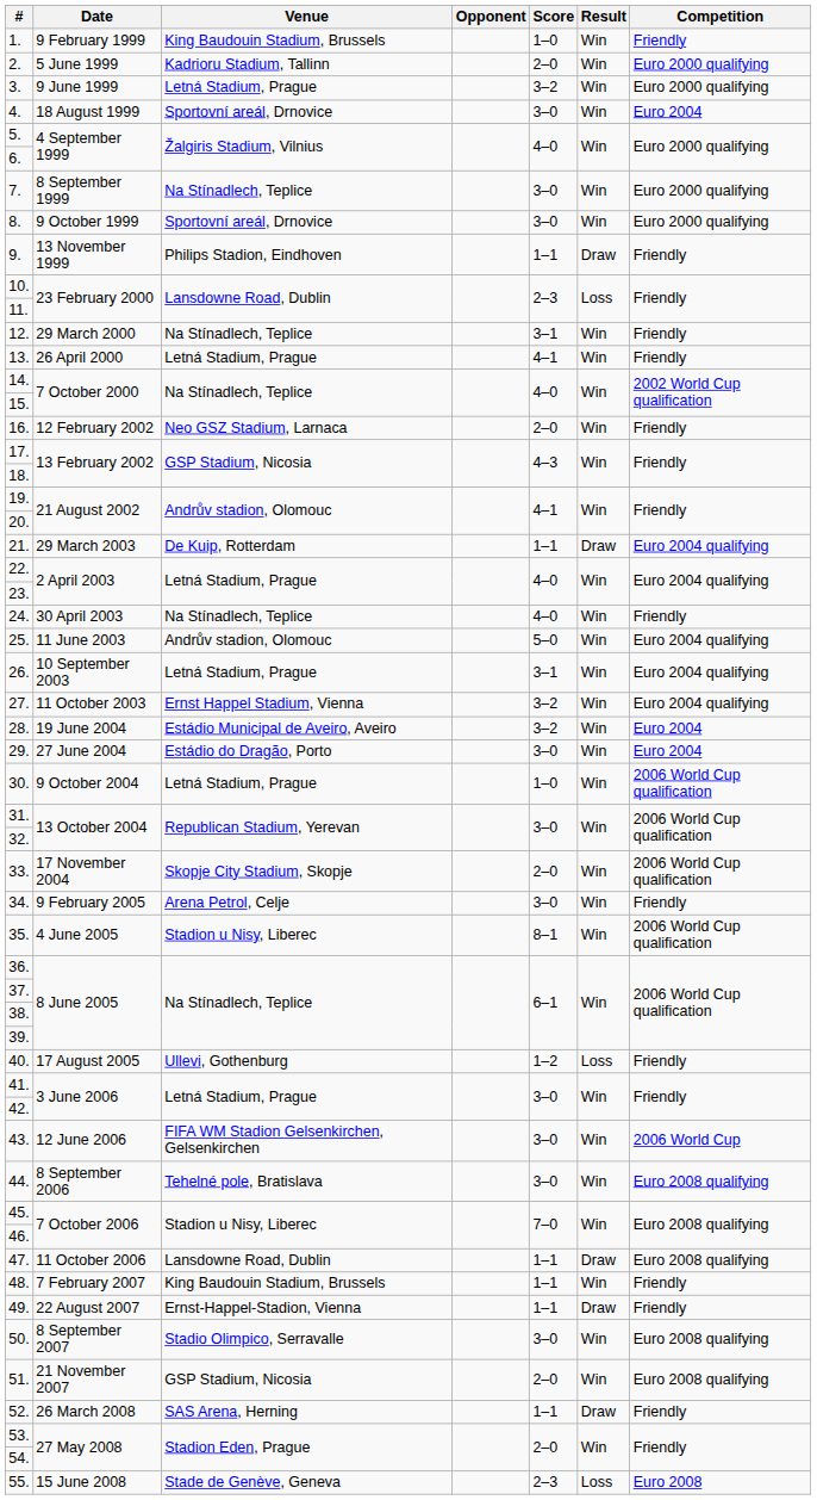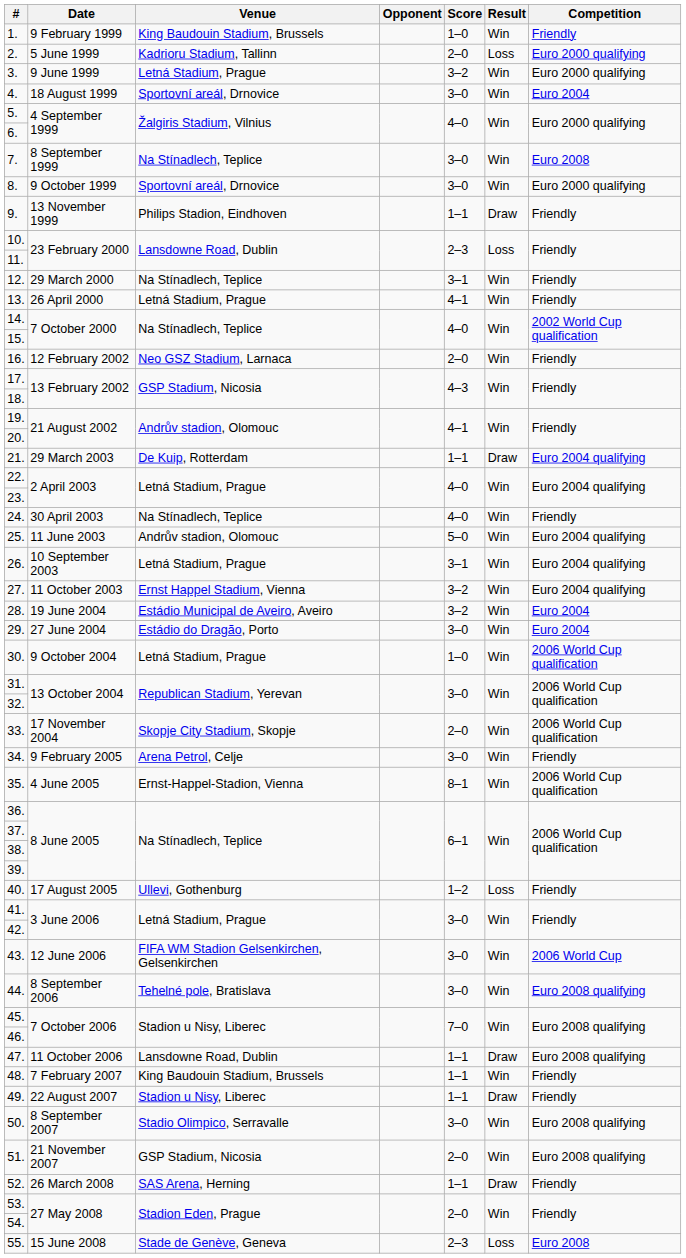 <table class="wikitable">
 <tr>
 <th>#</th>
 <th>Date</th>
 <th>Venue</th>
 <th>Opponent</th>
 <th>Score</th>
 <th>Result</th>
 <th>Competition</th>
 </tr>
 <tr>
 <td>1.</td>
 <td>9 February 1999</td>
 <td><a href='#'>King Baudouin Stadium</a>, Brussels</td>
 <td></td>
 <td>1–0</td>
 <td>Win</td>
 <td><a href='#'>Friendly</a></td>
 </tr>
 <tr>
 <td>2.</td>
 <td>5 June 1999</td>
 <td><a href='#'>Kadrioru Stadium</a>, Tallinn</td>
 <td></td>
 <td>2–0</td>
-<td>Win</td>
+<td>Loss</td>
 <td><a href='#'>Euro 2000 qualifying</a></td>
 </tr>
 <tr>
 <td>3.</td>
 <td>9 June 1999</td>
 <td><a href='#'>Letná Stadium</a>, Prague</td>
 <td></td>
 <td>3–2</td>
 <td>Win</td>
 <td>Euro 2000 qualifying</td>
 </tr>
 <tr>
 <td>4.</td>
 <td>18 August 1999</td>
 <td><a href='#'>Sportovní areál</a>, Drnovice</td>
 <td></td>
 <td>3–0</td>
 <td>Win</td>
 <td><a href='#'>Euro 2004</a></td>
 </tr>
 <tr>
 <td>5.</td>
 <td rowspan="2">4 September 1999</td>
 <td rowspan="2"><a href='#'>Žalgiris Stadium</a>, Vilnius</td>
 <td rowspan="2"></td>
 <td rowspan="2">4–0</td>
 <td rowspan="2">Win</td>
 <td rowspan="2">Euro 2000 qualifying</td>
 </tr>
 <tr>
 <td>6.</td>
 </tr>
 <tr>
 <td>7.</td>
 <td>8 September 1999</td>
 <td><a href='#'>Na Stínadlech</a>, Teplice</td>
 <td></td>
 <td>3–0</td>
 <td>Win</td>
-<td>Euro 2000 qualifying</td>
+<td><a href='#'>Euro 2008</a></td>
 </tr>
 <tr>
 <td>8.</td>
 <td>9 October 1999</td>
 <td><a href='#'>Sportovní areál</a>, Drnovice</td>
 <td></td>
 <td>3–0</td>
 <td>Win</td>
 <td>Euro 2000 qualifying</td>
 </tr>
 <tr>
 <td>9.</td>
 <td>13 November 1999</td>
 <td>Philips Stadion, Eindhoven</td>
 <td></td>
 <td>1–1</td>
 <td>Draw</td>
 <td>Friendly</td>
 </tr>
 <tr>
 <td>10.</td>
 <td rowspan="2">23 February 2000</td>
 <td rowspan="2"><a href='#'>Lansdowne Road</a>, Dublin</td>
 <td rowspan="2"></td>
 <td rowspan="2">2–3</td>
 <td rowspan="2">Loss</td>
 <td rowspan="2">Friendly</td>
 </tr>
 <tr>
 <td>11.</td>
 </tr>
 <tr>
 <td>12.</td>
 <td>29 March 2000</td>
 <td>Na Stínadlech, Teplice</td>
 <td></td>
 <td>3–1</td>
 <td>Win</td>
 <td>Friendly</td>
 </tr>
 <tr>
 <td>13.</td>
 <td>26 April 2000</td>
 <td>Letná Stadium, Prague</td>
 <td></td>
 <td>4–1</td>
 <td>Win</td>
 <td>Friendly</td>
 </tr>
 <tr>
 <td>14.</td>
 <td rowspan="2">7 October 2000</td>
 <td rowspan="2">Na Stínadlech, Teplice</td>
 <td rowspan="2"></td>
 <td rowspan="2">4–0</td>
 <td rowspan="2">Win</td>
 <td rowspan="2"><a href='#'>2002 World Cup qualification</a></td>
 </tr>
 <tr>
 <td>15.</td>
 </tr>
 <tr>
 <td>16.</td>
 <td>12 February 2002</td>
 <td><a href='#'>Neo GSZ Stadium</a>, Larnaca</td>
 <td></td>
 <td>2–0</td>
 <td>Win</td>
 <td>Friendly</td>
 </tr>
 <tr>
 <td>17.</td>
 <td rowspan="2">13 February 2002</td>
 <td rowspan="2"><a href='#'>GSP Stadium</a>, Nicosia</td>
 <td rowspan="2"></td>
 <td rowspan="2">4–3</td>
 <td rowspan="2">Win</td>
 <td rowspan="2">Friendly</td>
 </tr>
 <tr>
 <td>18.</td>
 </tr>
 <tr>
 <td>19.</td>
 <td rowspan="2">21 August 2002</td>
 <td rowspan="2"><a href='#'>Andrův stadion</a>, Olomouc</td>
 <td rowspan="2"></td>
 <td rowspan="2">4–1</td>
 <td rowspan="2">Win</td>
 <td rowspan="2">Friendly</td>
 </tr>
 <tr>
 <td>20.</td>
 </tr>
 <tr>
 <td>21.</td>
 <td>29 March 2003</td>
 <td><a href='#'>De Kuip</a>, Rotterdam</td>
 <td></td>
 <td>1–1</td>
 <td>Draw</td>
 <td><a href='#'>Euro 2004 qualifying</a></td>
 </tr>
 <tr>
 <td>22.</td>
 <td rowspan="2">2 April 2003</td>
 <td rowspan="2">Letná Stadium, Prague</td>
 <td rowspan="2"></td>
 <td rowspan="2">4–0</td>
 <td rowspan="2">Win</td>
 <td rowspan="2">Euro 2004 qualifying</td>
 </tr>
 <tr>
 <td>23.</td>
 </tr>
 <tr>
 <td>24.</td>
 <td>30 April 2003</td>
 <td>Na Stínadlech, Teplice</td>
 <td></td>
 <td>4–0</td>
 <td>Win</td>
 <td>Friendly</td>
 </tr>
 <tr>
 <td>25.</td>
 <td>11 June 2003</td>
 <td>Andrův stadion, Olomouc</td>
 <td></td>
 <td>5–0</td>
 <td>Win</td>
 <td>Euro 2004 qualifying</td>
 </tr>
 <tr>
 <td>26.</td>
 <td>10 September 2003</td>
 <td>Letná Stadium, Prague</td>
 <td></td>
 <td>3–1</td>
 <td>Win</td>
 <td>Euro 2004 qualifying</td>
 </tr>
 <tr>
 <td>27.</td>
 <td>11 October 2003</td>
 <td><a href='#'>Ernst Happel Stadium</a>, Vienna</td>
 <td></td>
 <td>3–2</td>
 <td>Win</td>
 <td>Euro 2004 qualifying</td>
 </tr>
 <tr>
 <td>28.</td>
 <td>19 June 2004</td>
 <td><a href='#'>Estádio Municipal de Aveiro</a>, Aveiro</td>
 <td></td>
 <td>3–2</td>
 <td>Win</td>
 <td><a href='#'>Euro 2004</a></td>
 </tr>
 <tr>
 <td>29.</td>
 <td>27 June 2004</td>
 <td><a href='#'>Estádio do Dragão</a>, Porto</td>
 <td></td>
 <td>3–0</td>
 <td>Win</td>
 <td><a href='#'>Euro 2004</a></td>
 </tr>
 <tr>
 <td>30.</td>
 <td>9 October 2004</td>
 <td>Letná Stadium, Prague</td>
 <td></td>
 <td>1–0</td>
 <td>Win</td>
 <td><a href='#'>2006 World Cup qualification</a></td>
 </tr>
 <tr>
 <td>31.</td>
 <td rowspan="2">13 October 2004</td>
 <td rowspan="2"><a href='#'>Republican Stadium</a>, Yerevan</td>
 <td rowspan="2"></td>
 <td rowspan="2">3–0</td>
 <td rowspan="2">Win</td>
 <td rowspan="2">2006 World Cup qualification</td>
 </tr>
 <tr>
 <td>32.</td>
 </tr>
 <tr>
 <td>33.</td>
 <td>17 November 2004</td>
 <td><a href='#'>Skopje City Stadium</a>, Skopje</td>
 <td></td>
 <td>2–0</td>
 <td>Win</td>
 <td>2006 World Cup qualification</td>
 </tr>
 <tr>
 <td>34.</td>
 <td>9 February 2005</td>
 <td><a href='#'>Arena Petrol</a>, Celje</td>
 <td></td>
 <td>3–0</td>
 <td>Win</td>
 <td>Friendly</td>
 </tr>
 <tr>
 <td>35.</td>
 <td>4 June 2005</td>
-<td><a href='#'>Stadion u Nisy</a>, Liberec</td>
+<td>Ernst-Happel-Stadion, Vienna</td>
 <td></td>
 <td>8–1</td>
 <td>Win</td>
 <td>2006 World Cup qualification</td>
 </tr>
 <tr>
 <td>36.</td>
 <td rowspan="4">8 June 2005</td>
 <td rowspan="4">Na Stínadlech, Teplice</td>
 <td rowspan="4"></td>
 <td rowspan="4">6–1</td>
 <td rowspan="4">Win</td>
 <td rowspan="4">2006 World Cup qualification</td>
 </tr>
 <tr>
 <td>37.</td>
 </tr>
 <tr>
 <td>38.</td>
 </tr>
 <tr>
 <td>39.</td>
 </tr>
 <tr>
 <td>40.</td>
 <td>17 August 2005</td>
 <td><a href='#'>Ullevi</a>, Gothenburg</td>
 <td></td>
 <td>1–2</td>
 <td>Loss</td>
 <td>Friendly</td>
 </tr>
 <tr>
 <td>41.</td>
 <td rowspan="2">3 June 2006</td>
 <td rowspan="2">Letná Stadium, Prague</td>
 <td rowspan="2"></td>
 <td rowspan="2">3–0</td>
 <td rowspan="2">Win</td>
 <td rowspan="2">Friendly</td>
 </tr>
 <tr>
 <td>42.</td>
 </tr>
 <tr>
 <td>43.</td>
 <td>12 June 2006</td>
 <td><a href='#'>FIFA WM Stadion Gelsenkirchen</a>,  Gelsenkirchen</td>
 <td></td>
 <td>3–0</td>
 <td>Win</td>
 <td><a href='#'>2006 World Cup</a></td>
 </tr>
 <tr>
 <td>44.</td>
 <td>8 September 2006</td>
 <td><a href='#'>Tehelné pole</a>, Bratislava</td>
 <td></td>
 <td>3–0</td>
 <td>Win</td>
 <td><a href='#'>Euro 2008 qualifying</a></td>
 </tr>
 <tr>
 <td>45.</td>
 <td rowspan="2">7 October 2006</td>
 <td rowspan="2">Stadion u Nisy, Liberec</td>
 <td rowspan="2"></td>
 <td rowspan="2">7–0</td>
 <td rowspan="2">Win</td>
 <td rowspan="2">Euro 2008 qualifying</td>
 </tr>
 <tr>
 <td>46.</td>
 </tr>
 <tr>
 <td>47.</td>
 <td>11 October 2006</td>
 <td>Lansdowne Road, Dublin</td>
 <td></td>
 <td>1–1</td>
 <td>Draw</td>
 <td>Euro 2008 qualifying</td>
 </tr>
 <tr>
 <td>48.</td>
 <td>7 February 2007</td>
 <td>King Baudouin Stadium, Brussels</td>
 <td></td>
 <td>1–1</td>
 <td>Win</td>
 <td>Friendly</td>
 </tr>
 <tr>
 <td>49.</td>
 <td>22 August 2007</td>
-<td>Ernst-Happel-Stadion, Vienna</td>
+<td><a href='#'>Stadion u Nisy</a>, Liberec</td>
 <td></td>
 <td>1–1</td>
 <td>Draw</td>
 <td>Friendly</td>
 </tr>
 <tr>
 <td>50.</td>
 <td>8 September 2007</td>
 <td><a href='#'>Stadio Olimpico</a>, Serravalle</td>
 <td></td>
 <td>3–0</td>
 <td>Win</td>
 <td>Euro 2008 qualifying</td>
 </tr>
 <tr>
 <td>51.</td>
 <td>21 November 2007</td>
 <td>GSP Stadium, Nicosia</td>
 <td></td>
 <td>2–0</td>
 <td>Win</td>
 <td>Euro 2008 qualifying</td>
 </tr>
 <tr>
 <td>52.</td>
 <td>26 March 2008</td>
 <td><a href='#'>SAS Arena</a>, Herning</td>
 <td></td>
 <td>1–1</td>
 <td>Draw</td>
 <td>Friendly</td>
 </tr>
 <tr>
 <td>53.</td>
 <td rowspan="2">27 May 2008</td>
 <td rowspan="2"><a href='#'>Stadion Eden</a>, Prague</td>
 <td rowspan="2"></td>
 <td rowspan="2">2–0</td>
 <td rowspan="2">Win</td>
 <td rowspan="2">Friendly</td>
 </tr>
 <tr>
 <td>54.</td>
 </tr>
 <tr>
 <td>55.</td>
 <td>15 June 2008</td>
 <td><a href='#'>Stade de Genève</a>, Geneva</td>
 <td></td>
 <td>2–3</td>
 <td>Loss</td>
 <td><a href='#'>Euro 2008</a></td>
 </tr>
 </table>
